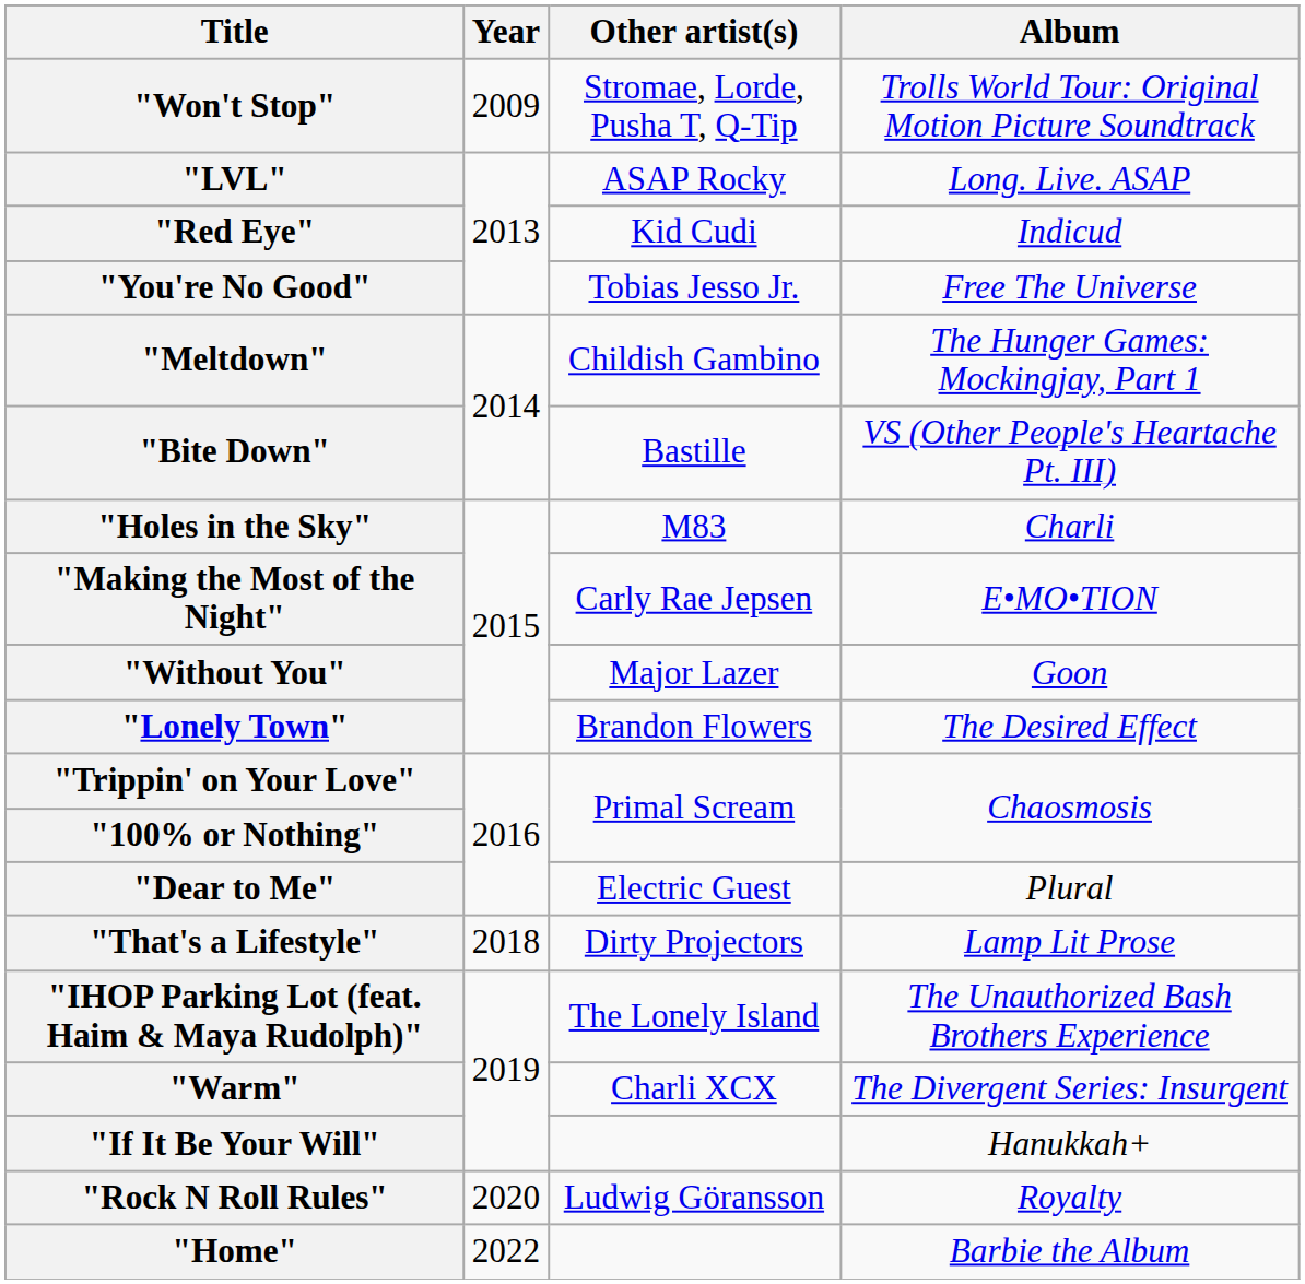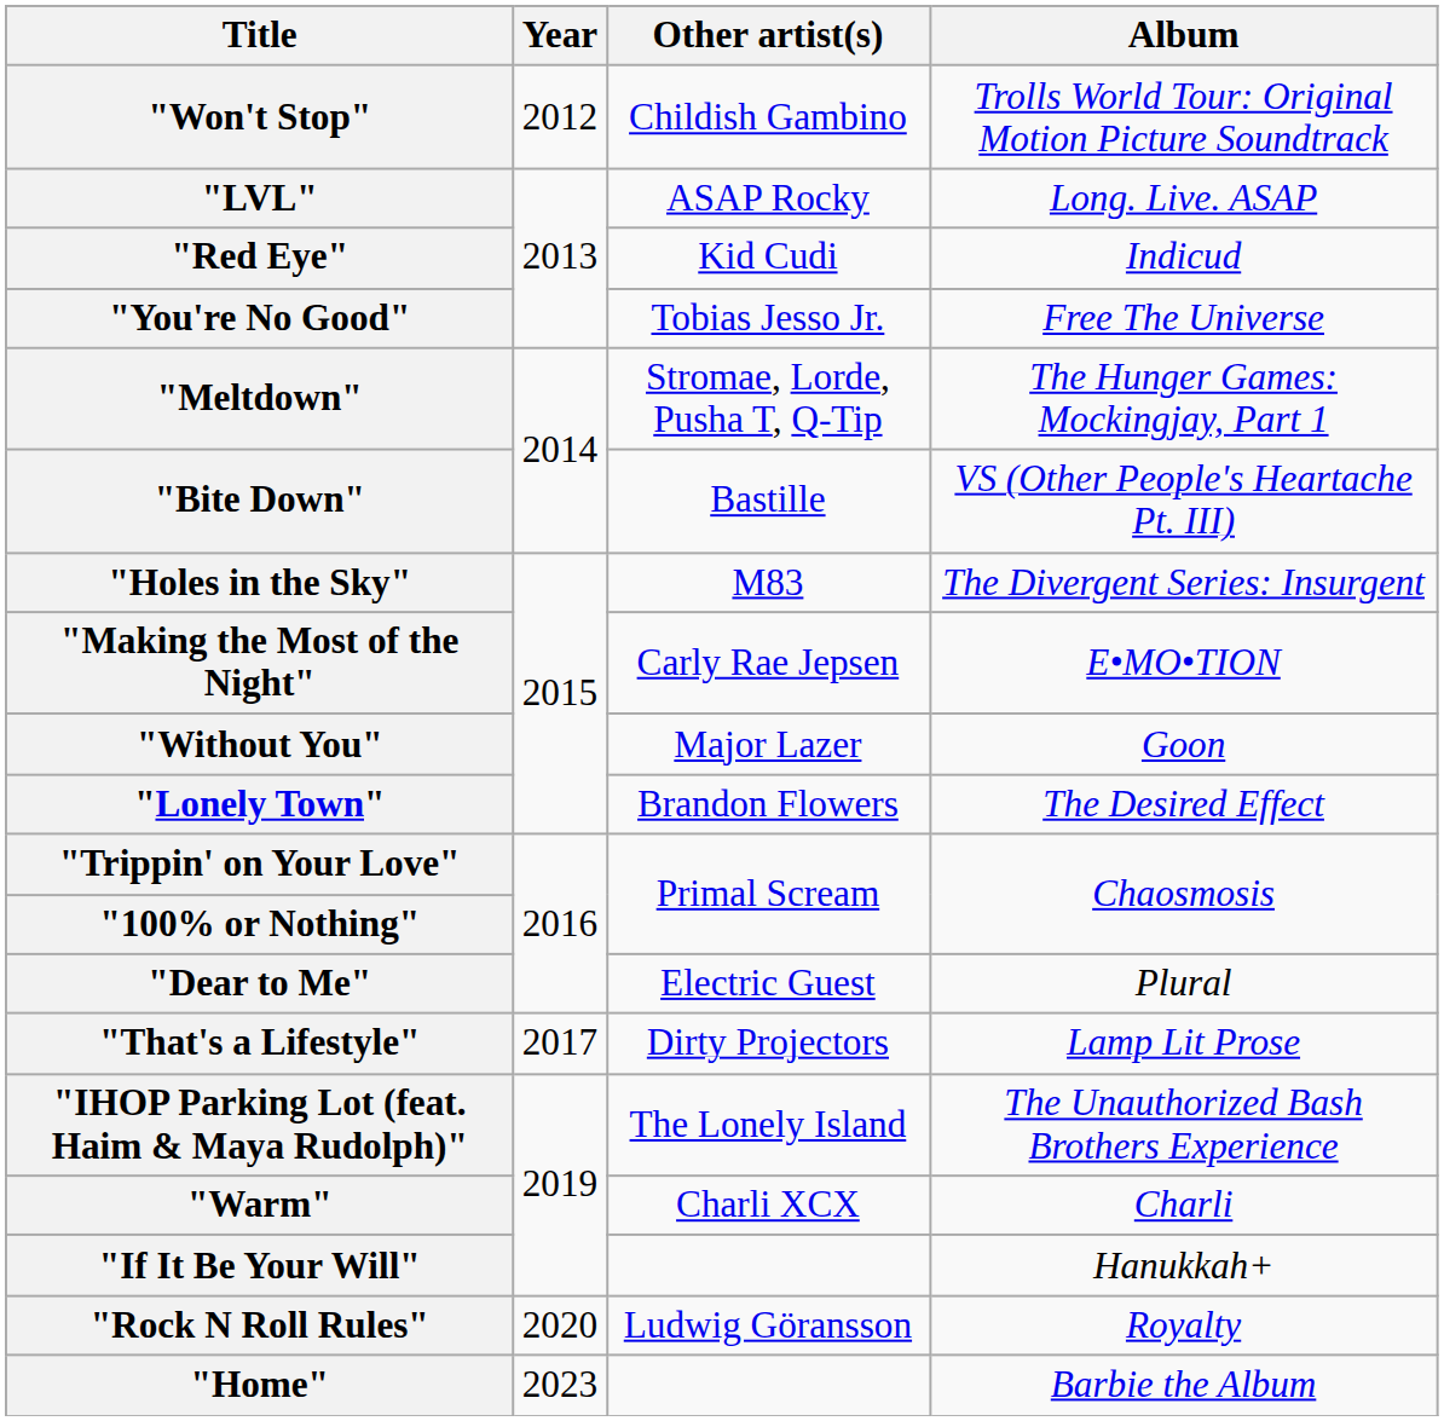 <table class="wikitable plainrowheaders" style="text-align:center;">
 <tr>
 <th scope="col">Title</th>
 <th scope="col">Year</th>
 <th scope="col">Other artist(s)</th>
 <th scope="col">Album</th>
 </tr>
 <tr>
 <th scope="row">"Won't Stop"</th>
-<td>2009</td>
-<td><a href='#'>Stromae</a>, <a href='#'>Lorde</a>, <a href='#'>Pusha T</a>, <a href='#'>Q-Tip</a></td>
+<td>2012</td>
+<td><a href='#'>Childish Gambino</a></td>
 <td><em><a href='#'>Trolls World Tour: Original Motion Picture Soundtrack</a></em></td>
 </tr>
 <tr>
 <th scope="row">"LVL"</th>
 <td rowspan="3">2013</td>
 <td><a href='#'>ASAP Rocky</a></td>
 <td><em><a href='#'>Long. Live. ASAP</a></em></td>
 </tr>
 <tr>
 <th scope="row">"Red Eye"</th>
 <td><a href='#'>Kid Cudi</a></td>
 <td><em><a href='#'>Indicud</a></em></td>
 </tr>
 <tr>
 <th scope="row">"You're No Good"</th>
 <td><a href='#'>Tobias Jesso Jr.</a></td>
 <td><em><a href='#'>Free The Universe</a></em></td>
 </tr>
 <tr>
 <th scope="row">"Meltdown"</th>
 <td rowspan="2">2014</td>
-<td><a href='#'>Childish Gambino</a></td>
+<td><a href='#'>Stromae</a>, <a href='#'>Lorde</a>, <a href='#'>Pusha T</a>, <a href='#'>Q-Tip</a></td>
 <td><em><a href='#'>The Hunger Games: Mockingjay, Part 1</a></em></td>
 </tr>
 <tr>
 <th scope="row">"Bite Down"</th>
 <td><a href='#'>Bastille</a></td>
 <td><em><a href='#'>VS (Other People's Heartache Pt. III)</a></em></td>
 </tr>
 <tr>
 <th scope="row">"Holes in the Sky"</th>
 <td rowspan="4">2015</td>
 <td><a href='#'>M83</a></td>
-<td><em><a href='#'>Charli</a></em></td>
+<td><em><a href='#'>The Divergent Series: Insurgent</a></em></td>
 </tr>
 <tr>
 <th scope="row">"Making the Most of the Night"</th>
 <td><a href='#'>Carly Rae Jepsen</a></td>
 <td><em><a href='#'>E•MO•TION</a></em></td>
 </tr>
 <tr>
 <th scope="row">"Without You"</th>
 <td><a href='#'>Major Lazer</a></td>
 <td><em><a href='#'>Goon</a></em></td>
 </tr>
 <tr>
 <th scope="row">"<a href='#'>Lonely Town</a>"</th>
 <td><a href='#'>Brandon Flowers</a></td>
 <td><em><a href='#'>The Desired Effect</a></em></td>
 </tr>
 <tr>
 <th scope="row">"Trippin' on Your Love"</th>
 <td rowspan="3">2016</td>
 <td rowspan="2"><a href='#'>Primal Scream</a></td>
 <td rowspan="2"><em><a href='#'>Chaosmosis</a></em></td>
 </tr>
 <tr>
 <th scope="row">"100% or Nothing"</th>
 </tr>
 <tr>
 <th scope="row">"Dear to Me"</th>
 <td><a href='#'>Electric Guest</a></td>
 <td><em>Plural</em></td>
 </tr>
 <tr>
 <th scope="row">"That's a Lifestyle"</th>
-<td>2018</td>
+<td>2017</td>
 <td><a href='#'>Dirty Projectors</a></td>
 <td><em><a href='#'>Lamp Lit Prose</a></em></td>
 </tr>
 <tr>
 <th scope="row">"IHOP Parking Lot (feat. Haim & Maya Rudolph)"</th>
 <td rowspan="3">2019</td>
 <td><a href='#'>The Lonely Island</a></td>
 <td><em><a href='#'>The Unauthorized Bash Brothers Experience</a></em></td>
 </tr>
 <tr>
 <th scope="row">"Warm"</th>
 <td><a href='#'>Charli XCX</a></td>
-<td><em><a href='#'>The Divergent Series: Insurgent</a></em></td>
+<td><em><a href='#'>Charli</a></em></td>
 </tr>
 <tr>
 <th scope="row">"If It Be Your Will"</th>
 <td></td>
 <td><em>Hanukkah+</em></td>
 </tr>
 <tr>
 <th scope="row">"Rock N Roll Rules"</th>
 <td rowspan="1">2020</td>
 <td><a href='#'>Ludwig Göransson</a></td>
 <td><em><a href='#'>Royalty</a></em></td>
 </tr>
 <tr>
 <th scope="row">"Home"</th>
-<td rowspan="1">2022</td>
+<td rowspan="1">2023</td>
 <td></td>
 <td><em><a href='#'>Barbie the Album</a></em></td>
 </tr>
 </table>
